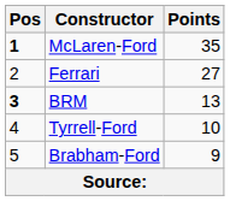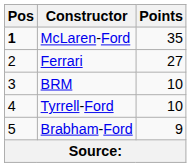 <table class="wikitable" style="font-size: 95%;">
 <tr>
 <th>Pos</th>
 <th>Constructor</th>
 <th>Points</th>
 </tr>
 <tr>
 <td><strong>1</strong></td>
 <td> <a href='#'>McLaren</a>-<a href='#'>Ford</a></td>
 <td align="right">35</td>
 </tr>
 <tr>
 <td>2</td>
 <td> <a href='#'>Ferrari</a></td>
 <td align="right">27</td>
 </tr>
 <tr>
-<td><strong>3</strong></td>
+<td>3</td>
 <td> <a href='#'>BRM</a></td>
-<td align="right">13</td>
+<td align="right">10</td>
 </tr>
 <tr>
 <td>4</td>
 <td> <a href='#'>Tyrrell</a>-<a href='#'>Ford</a></td>
 <td align="right">10</td>
 </tr>
 <tr>
 <td>5</td>
 <td> <a href='#'>Brabham</a>-<a href='#'>Ford</a></td>
 <td align="right">9</td>
 </tr>
 <tr>
 <th colspan=4>Source:</th>
 </tr>
 </table>
